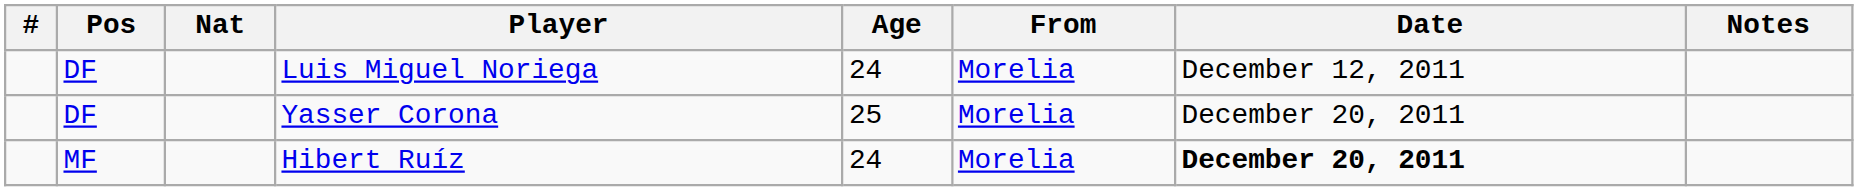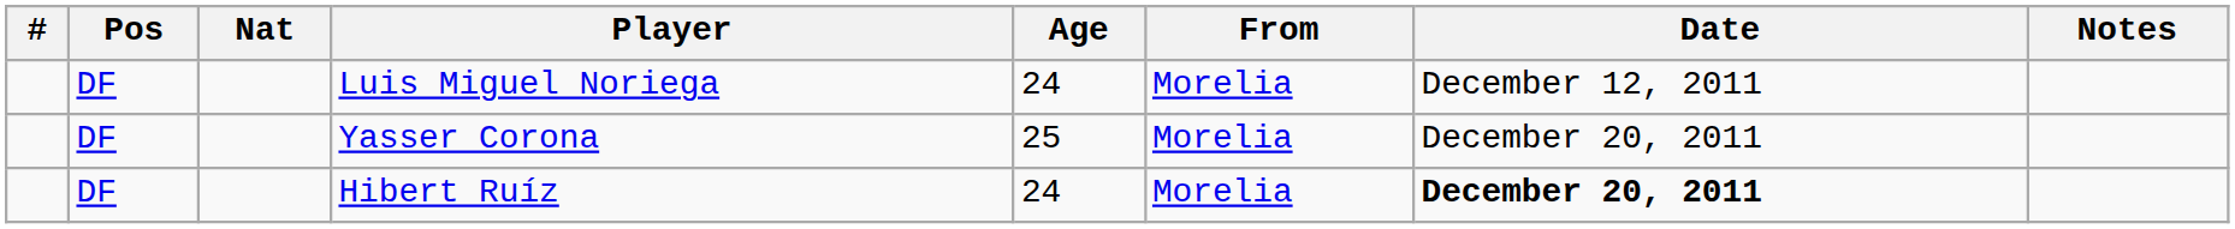 <table class="wikitable" style="width:65%; text-align:center; font-size:95%; text-align:left;">
 <tr>
 <th><strong>#</strong></th>
 <th><strong>Pos</strong></th>
 <th><strong>Nat</strong></th>
 <th><strong>Player</strong></th>
 <th><strong>Age</strong></th>
 <th><strong>From</strong></th>
 <th><strong>Date</strong></th>
 <th><strong>Notes</strong></th>
 </tr>
 <tr>
 <td></td>
 <td><a href='#'>DF</a></td>
 <td></td>
 <td><a href='#'>Luis Miguel Noriega</a></td>
 <td>24</td>
 <td><a href='#'>Morelia</a></td>
 <td>December 12, 2011</td>
 <td></td>
 </tr>
 <tr>
 <td></td>
 <td><a href='#'>DF</a></td>
 <td></td>
 <td><a href='#'>Yasser Corona</a></td>
 <td>25</td>
 <td><a href='#'>Morelia</a></td>
 <td>December 20, 2011</td>
 <td></td>
 </tr>
 <tr>
 <td></td>
-<td><a href='#'>MF</a></td>
+<td><a href='#'>DF</a></td>
 <td></td>
 <td><a href='#'>Hibert Ruíz</a></td>
 <td>24</td>
 <td><a href='#'>Morelia</a></td>
 <td><strong>December 20, 2011</strong></td>
 <td></td>
 </tr>
 </table>
